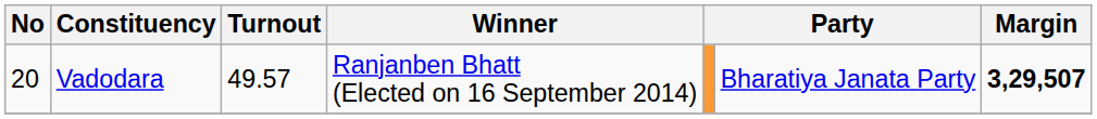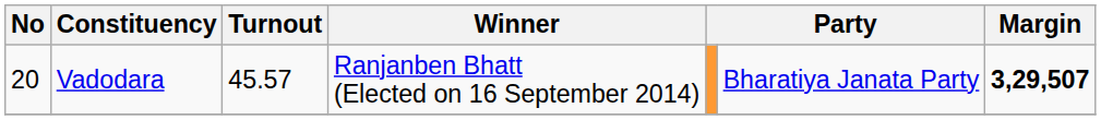 <table class="wikitable sortable">
 <tr>
 <th>No</th>
 <th>Constituency</th>
 <th>Turnout</th>
 <th>Winner</th>
 <th Colspan=2>Party</th>
 <th>Margin</th>
 </tr>
 <tr>
 <td>20</td>
 <td><a href='#'>Vadodara</a></td>
-<td>49.57</td>
+<td>45.57</td>
 <td><a href='#'>Ranjanben Bhatt</a><br>(Elected on 16 September 2014)</td>
 <td bgcolor=#FF9933></td>
 <td><a href='#'>Bharatiya Janata Party</a></td>
 <td><strong>3,29,507</strong></td>
 </tr>
 <tr>
 </tr>
 </table>
